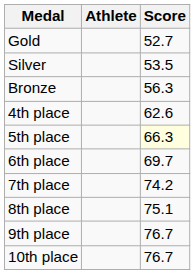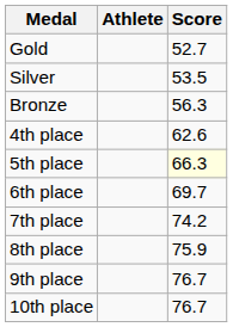 <table class="wikitable">
 <tr>
 <th>Medal</th>
 <th>Athlete</th>
 <th>Score</th>
 </tr>
 <tr>
 <td>Gold</td>
 <td></td>
 <td>52.7</td>
 </tr>
 <tr>
 <td>Silver</td>
 <td></td>
 <td>53.5</td>
 </tr>
 <tr>
 <td>Bronze</td>
 <td></td>
 <td>56.3</td>
 </tr>
 <tr>
 <td>4th place</td>
 <td></td>
 <td>62.6</td>
 </tr>
 <tr>
 <td>5th place</td>
 <td></td>
 <td style="background: lightyellow;">66.3</td>
 </tr>
 <tr>
 <td>6th place</td>
 <td></td>
 <td>69.7</td>
 </tr>
 <tr>
 <td>7th place</td>
 <td></td>
 <td>74.2</td>
 </tr>
 <tr>
 <td>8th place</td>
 <td></td>
-<td>75.1</td>
+<td>75.9</td>
 </tr>
 <tr>
 <td>9th place</td>
 <td></td>
 <td>76.7</td>
 </tr>
 <tr>
 <td>10th place</td>
 <td></td>
 <td>76.7</td>
 </tr>
 </table>
